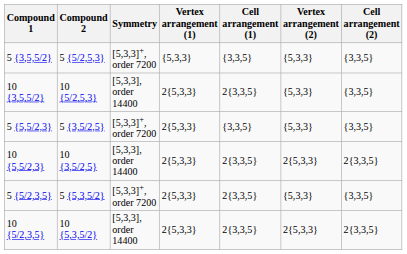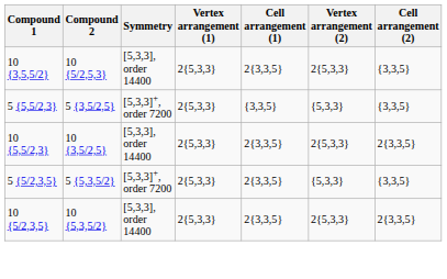 <table class=wikitable>
 <tr>
 <th>Compound 1</th>
 <th>Compound 2</th>
 <th>Symmetry</th>
 <th>Vertex arrangement (1)</th>
 <th>Cell arrangement (1)</th>
 <th>Vertex arrangement (2)</th>
 <th>Cell arrangement (2)</th>
 </tr>
 <tr>
-<td>5 <a href='#'>{3,5,5/2}</a></td>
-<td>5 <a href='#'>{5/2,5,3}</a></td>
-<td>[5,3,3]<sup>+</sup>, order 7200</td>
-<td>{5,3,3}</td>
-<td>{3,3,5}</td>
-<td>{5,3,3}</td>
-<td>{3,3,5}</td>
-</tr>
-<tr>
 <td>10 <a href='#'>{3,5,5/2}</a></td>
 <td>10 <a href='#'>{5/2,5,3}</a></td>
 <td>[5,3,3], order 14400</td>
 <td>2{5,3,3}</td>
 <td>2{3,3,5}</td>
-<td>{5,3,3}</td>
+<td>2{5,3,3}</td>
 <td>{3,3,5}</td>
 </tr>
 <tr>
 <td>5 <a href='#'>{5,5/2,3}</a></td>
 <td>5 <a href='#'>{3,5/2,5}</a></td>
 <td>[5,3,3]<sup>+</sup>, order 7200</td>
 <td>2{5,3,3}</td>
 <td>{3,3,5}</td>
 <td>{5,3,3}</td>
 <td>{3,3,5}</td>
 </tr>
 <tr>
 <td>10 <a href='#'>{5,5/2,3}</a></td>
 <td>10 <a href='#'>{3,5/2,5}</a></td>
 <td>[5,3,3], order 14400</td>
 <td>2{5,3,3}</td>
 <td>2{3,3,5}</td>
 <td>2{5,3,3}</td>
 <td>2{3,3,5}</td>
 </tr>
 <tr>
 <td>5 <a href='#'>{5/2,3,5}</a></td>
 <td>5 <a href='#'>{5,3,5/2}</a></td>
 <td>[5,3,3]<sup>+</sup>, order 7200</td>
 <td>2{5,3,3}</td>
 <td>2{3,3,5}</td>
 <td>{5,3,3}</td>
 <td>{3,3,5}</td>
 </tr>
 <tr>
 <td>10 <a href='#'>{5/2,3,5}</a></td>
 <td>10 <a href='#'>{5,3,5/2}</a></td>
 <td>[5,3,3], order 14400</td>
 <td>2{5,3,3}</td>
 <td>2{3,3,5}</td>
 <td>2{5,3,3}</td>
 <td>2{3,3,5}</td>
 </tr>
 </table>
